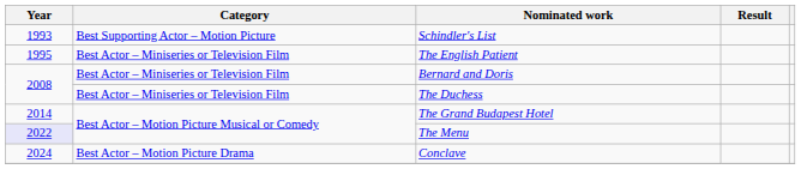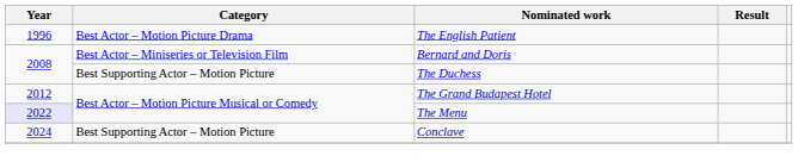 <table class=wikitable>
 <tr>
 <th scope="col" style="width:5em;">Year</th>
 <th scope="col" style="width:27em;">Category</th>
 <th scope="col" style="width:24em;">Nominated work</th>
 <th scope="col" style="width:5em;">Result</th>
 <th></th>
 </tr>
 <tr>
-<td style="text-align:center;"><a href='#'>1993</a></td>
-<td><a href='#'>Best Supporting Actor – Motion Picture</a></td>
-<td><em><a href='#'>Schindler's List</a></em></td>
-<td></td>
-<td rowspan="1" style="text-align:center;"></td>
-</tr>
-<tr>
-<td style="text-align:center;"><a href='#'>1995</a></td>
-<td><a href='#'>Best Actor – Miniseries or Television Film</a></td>
+<td style="text-align:center;"><a href='#'>1996</a></td>
+<td><a href='#'>Best Actor – Motion Picture Drama</a></td>
 <td><em><a href='#'>The English Patient</a></em></td>
 <td></td>
 <td style="text-align:center;"></td>
 </tr>
 <tr>
 <td rowspan="2" style="text-align:center;"><a href='#'>2008</a></td>
 <td><a href='#'>Best Actor – Miniseries or Television Film</a></td>
 <td><em><a href='#'>Bernard and Doris</a></em></td>
 <td></td>
 <td style="text-align:center;"></td>
 </tr>
 <tr>
-<td><a href='#'>Best Actor – Miniseries or Television Film</a></td>
+<td>Best Supporting Actor – Motion Picture</td>
 <td><em><a href='#'>The Duchess</a></em></td>
 <td></td>
 <td style="text-align:center;"></td>
 </tr>
 <tr>
-<td style="text-align:center;"><a href='#'>2014</a></td>
+<td style="text-align:center;"><a href='#'>2012</a></td>
 <td rowspan=2><a href='#'>Best Actor – Motion Picture Musical or Comedy</a></td>
 <td><em><a href='#'>The Grand Budapest Hotel</a></em></td>
 <td></td>
 <td style="text-align:center;"></td>
 </tr>
 <tr>
 <td style="background: lavender; text-align:center;"><a href='#'>2022</a></td>
 <td><em><a href='#'>The Menu</a></em></td>
 <td></td>
 <td style="text-align:center;"></td>
 </tr>
 <tr>
 <td style="text-align:center;"><a href='#'>2024</a></td>
-<td><a href='#'>Best Actor – Motion Picture Drama</a></td>
+<td>Best Supporting Actor – Motion Picture</td>
 <td><em><a href='#'>Conclave</a></em></td>
 <td></td>
 <td style="text-align:center;"></td>
 </tr>
 <tr>
 </tr>
 </table>
